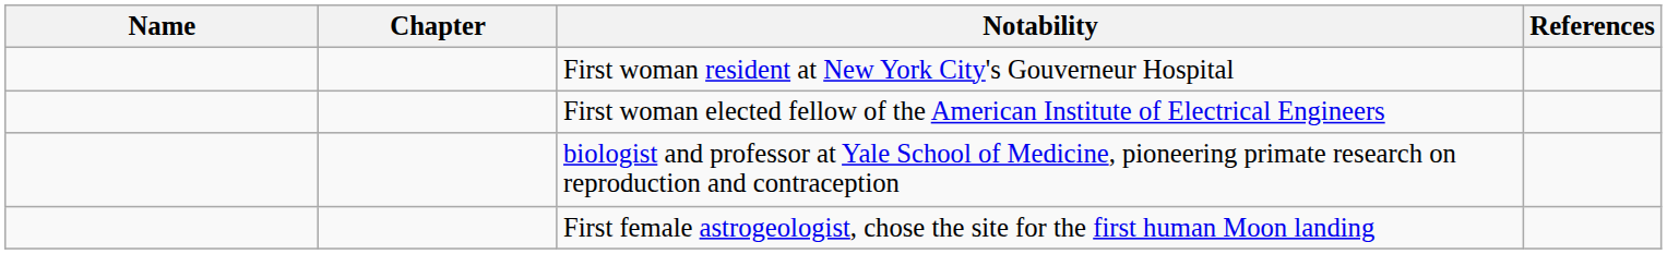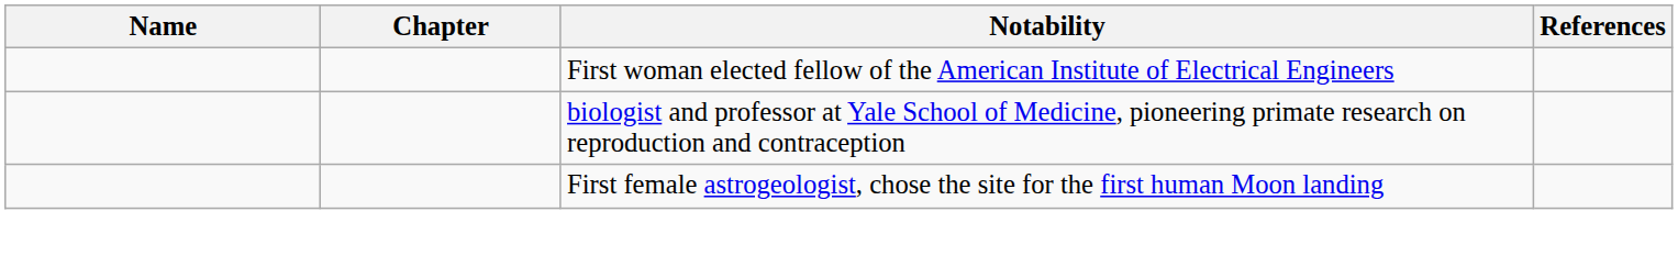 <table class="wikitable sortable" style="width:78%;">
 <tr valign="top">
 <th style="width:20%;">Name</th>
 <th style="width:15%;">Chapter</th>
 <th style="width:62%;" class="unsortable">Notability</th>
 <th style="width:3%;" class="unsortable">References</th>
-</tr>
-<tr valign="top">
-<td></td>
-<td></td>
-<td>First woman <a href='#'>resident</a> at <a href='#'>New York City</a>'s Gouverneur Hospital</td>
-<td></td>
 </tr>
 <tr>
 <td></td>
 <td></td>
 <td>First woman elected fellow of the <a href='#'>American Institute of Electrical Engineers</a></td>
 <td></td>
 </tr>
 <tr>
 <td></td>
 <td></td>
 <td><a href='#'>biologist</a> and professor at <a href='#'>Yale School of Medicine</a>, pioneering primate research on reproduction and contraception</td>
 <td></td>
 </tr>
 <tr>
 <td></td>
 <td></td>
 <td>First female <a href='#'>astrogeologist</a>, chose the site for the <a href='#'>first human Moon landing</a></td>
 <td></td>
 </tr>
 </table>
